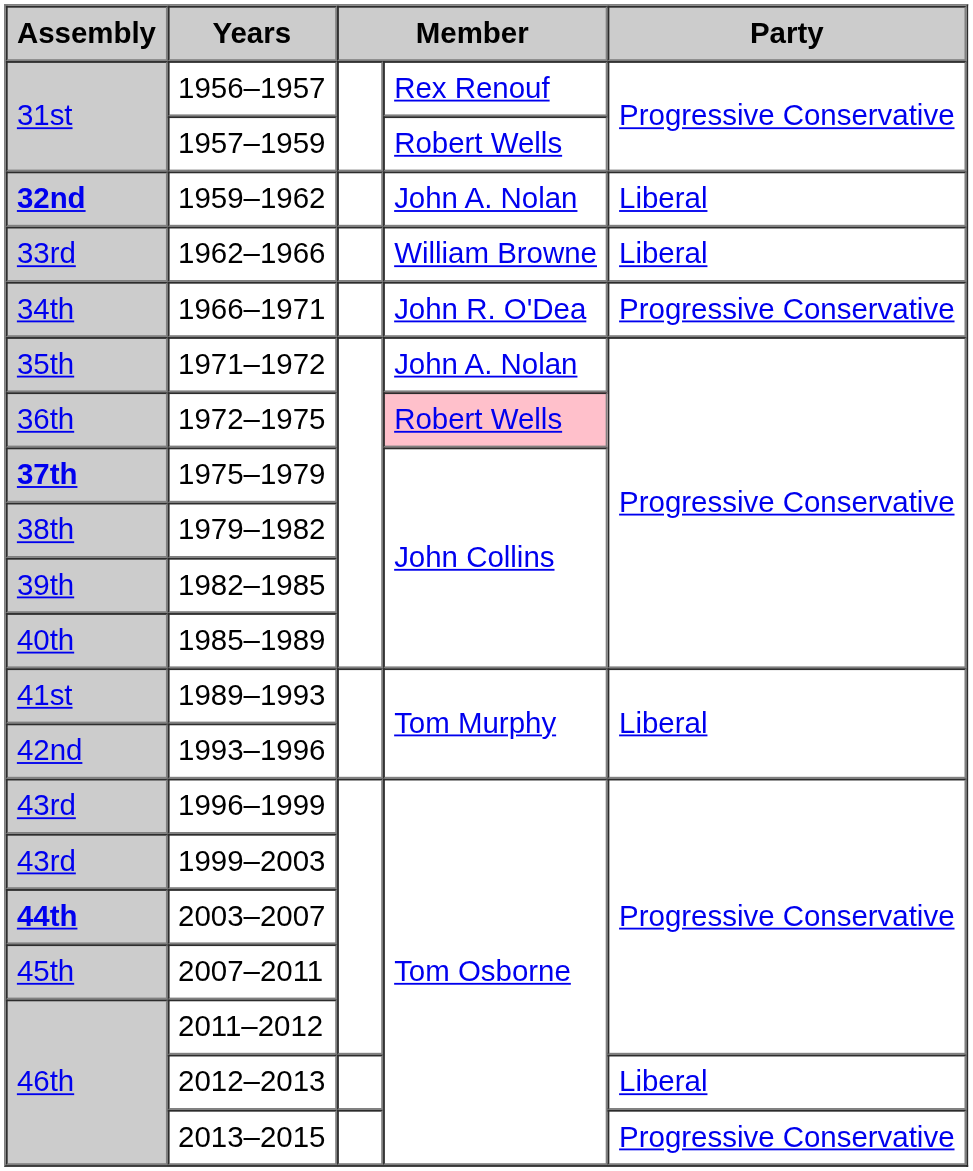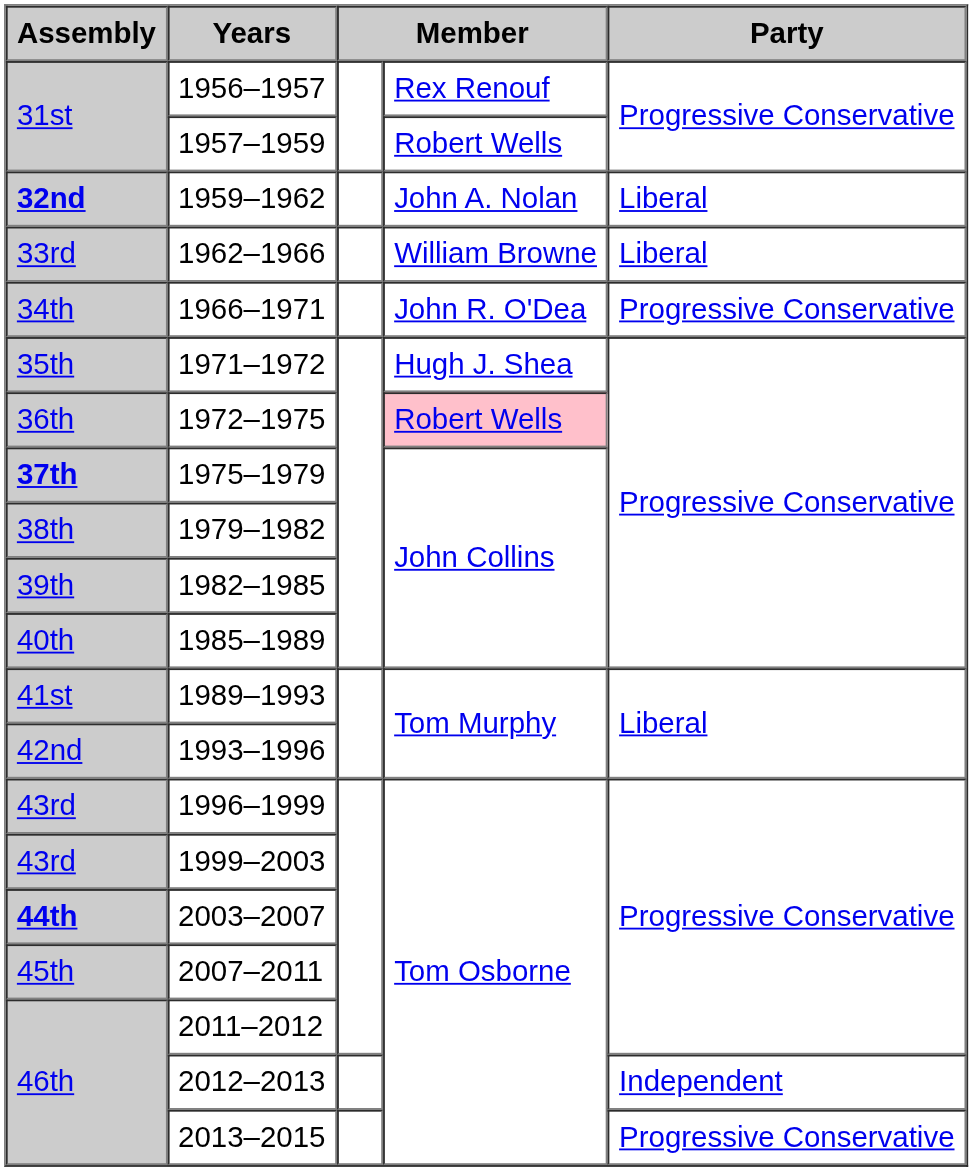 <table border=1 cellpadding=5 cellspacing=0>
 <tr bgcolor="CCCCCC">
 <th>Assembly</th>
 <th>Years</th>
 <th colspan="2">Member</th>
 <th>Party</th>
 </tr>
 <tr>
 <td rowspan=2 bgcolor="CCCCCC"><a href='#'>31st</a></td>
 <td>1956–1957</td>
 <td rowspan=2 >   </td>
 <td rowspan=1><a href='#'>Rex Renouf</a></td>
 <td rowspan=2><a href='#'>Progressive Conservative</a></td>
 </tr>
 <tr>
 <td>1957–1959</td>
 <td rowspan=1><a href='#'>Robert Wells</a></td>
 </tr>
 <tr>
 <td bgcolor="CCCCCC"><strong><a href='#'>32nd</a></strong></td>
 <td>1959–1962</td>
 <td>   </td>
 <td rowspan=1><a href='#'>John A. Nolan</a></td>
 <td rowspan=1><a href='#'>Liberal</a></td>
 </tr>
 <tr>
 <td bgcolor="CCCCCC"><a href='#'>33rd</a></td>
 <td>1962–1966</td>
 <td rowspan=1 >   </td>
 <td rowspan=1><a href='#'>William Browne</a></td>
 <td rowspan=1><a href='#'>Liberal</a></td>
 </tr>
 <tr>
 <td bgcolor="CCCCCC"><a href='#'>34th</a></td>
 <td>1966–1971</td>
 <td rowspan=1 >   </td>
 <td><a href='#'>John R. O'Dea</a></td>
 <td rowspan=1><a href='#'>Progressive Conservative</a></td>
 </tr>
 <tr>
 <td bgcolor="CCCCCC"><a href='#'>35th</a></td>
 <td>1971–1972</td>
 <td rowspan=6 >   </td>
-<td rowspan=1><a href='#'>John A. Nolan</a></td>
+<td rowspan=1><a href='#'>Hugh J. Shea</a></td>
 <td rowspan=6><a href='#'>Progressive Conservative</a></td>
 </tr>
 <tr>
 <td bgcolor="CCCCCC"><a href='#'>36th</a></td>
 <td>1972–1975</td>
 <td rowspan=1 style="background: pink;"><a href='#'>Robert Wells</a></td>
 </tr>
 <tr>
 <td bgcolor="CCCCCC"><strong><a href='#'>37th</a></strong></td>
 <td>1975–1979</td>
 <td rowspan=4><a href='#'>John Collins</a></td>
 </tr>
 <tr>
 <td bgcolor="CCCCCC"><a href='#'>38th</a></td>
 <td>1979–1982</td>
 </tr>
 <tr>
 <td bgcolor="CCCCCC"><a href='#'>39th</a></td>
 <td>1982–1985</td>
 </tr>
 <tr>
 <td bgcolor="CCCCCC"><a href='#'>40th</a></td>
 <td>1985–1989</td>
 </tr>
 <tr>
 <td bgcolor="CCCCCC"><a href='#'>41st</a></td>
 <td>1989–1993</td>
 <td rowspan=2 >   </td>
 <td rowspan=2><a href='#'>Tom Murphy</a></td>
 <td rowspan=2><a href='#'>Liberal</a></td>
 </tr>
 <tr>
 <td bgcolor="CCCCCC"><a href='#'>42nd</a></td>
 <td>1993–1996</td>
 </tr>
 <tr>
 <td bgcolor="CCCCCC"><a href='#'>43rd</a></td>
 <td>1996–1999</td>
 <td rowspan=5 >   </td>
 <td rowspan=7><a href='#'>Tom Osborne</a></td>
 <td rowspan=5><a href='#'>Progressive Conservative</a></td>
 </tr>
 <tr>
 <td bgcolor="CCCCCC"><a href='#'>43rd</a></td>
 <td>1999–2003</td>
 </tr>
 <tr>
 <td bgcolor="CCCCCC"><strong><a href='#'>44th</a></strong></td>
 <td>2003–2007</td>
 </tr>
 <tr>
 <td bgcolor="CCCCCC"><a href='#'>45th</a></td>
 <td>2007–2011</td>
 </tr>
 <tr>
 <td rowspan=3 bgcolor="CCCCCC"><a href='#'>46th</a></td>
 <td>2011–2012</td>
 </tr>
 <tr>
 <td>2012–2013</td>
 <td>   </td>
-<td rowspan=1><a href='#'>Liberal</a></td>
+<td><a href='#'>Independent</a></td>
 </tr>
 <tr>
 <td>2013–2015</td>
 <td>   </td>
 <td rowspan=1><a href='#'>Progressive Conservative</a></td>
 </tr>
 </table>
